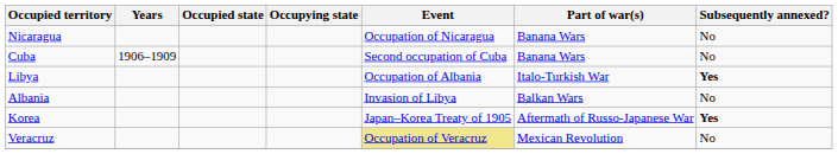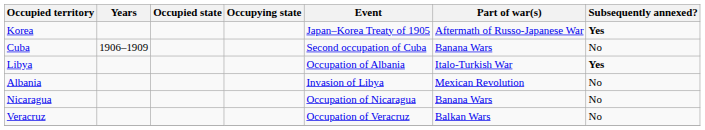 <table class="wikitable sortable">
 <tr>
 <th>Occupied territory</th>
 <th>Years</th>
 <th>Occupied state</th>
 <th>Occupying state</th>
 <th>Event</th>
 <th>Part of war(s)</th>
 <th>Subsequently annexed?</th>
 </tr>
 <tr>
-<td><a href='#'>Nicaragua</a></td>
+<td><a href='#'>Korea</a></td>
 <td></td>
 <td></td>
 <td></td>
-<td><a href='#'>Occupation of Nicaragua</a></td>
-<td><a href='#'>Banana Wars</a></td>
-<td>No</td>
+<td><a href='#'>Japan–Korea Treaty of 1905</a></td>
+<td><a href='#'>Aftermath of Russo-Japanese War</a></td>
+<td><strong>Yes</strong></td>
 </tr>
 <tr>
 <td><a href='#'>Cuba</a></td>
 <td>1906–1909</td>
 <td></td>
 <td></td>
 <td><a href='#'>Second occupation of Cuba</a></td>
 <td><a href='#'>Banana Wars</a></td>
 <td>No</td>
 </tr>
 <tr>
 <td><a href='#'>Libya</a></td>
 <td></td>
 <td></td>
 <td></td>
 <td><a href='#'>Occupation of Albania</a></td>
 <td><a href='#'>Italo-Turkish War</a></td>
 <td><strong>Yes</strong></td>
 </tr>
 <tr>
 <td><a href='#'>Albania</a></td>
 <td></td>
 <td></td>
 <td></td>
 <td><a href='#'>Invasion of Libya</a></td>
-<td><a href='#'>Balkan Wars</a></td>
+<td><a href='#'>Mexican Revolution</a></td>
 <td>No</td>
 </tr>
 <tr>
-<td><a href='#'>Korea</a></td>
+<td><a href='#'>Nicaragua</a></td>
 <td></td>
 <td></td>
 <td></td>
-<td><a href='#'>Japan–Korea Treaty of 1905</a></td>
-<td><a href='#'>Aftermath of Russo-Japanese War</a></td>
-<td><strong>Yes</strong></td>
+<td><a href='#'>Occupation of Nicaragua</a></td>
+<td><a href='#'>Banana Wars</a></td>
+<td>No</td>
 </tr>
 <tr>
 <td><a href='#'>Veracruz</a></td>
 <td></td>
 <td></td>
 <td></td>
-<td style="background: khaki;"><a href='#'>Occupation of Veracruz</a></td>
-<td><a href='#'>Mexican Revolution</a></td>
+<td><a href='#'>Occupation of Veracruz</a></td>
+<td><a href='#'>Balkan Wars</a></td>
 <td>No</td>
 </tr>
 <tr>
 </tr>
 </table>
